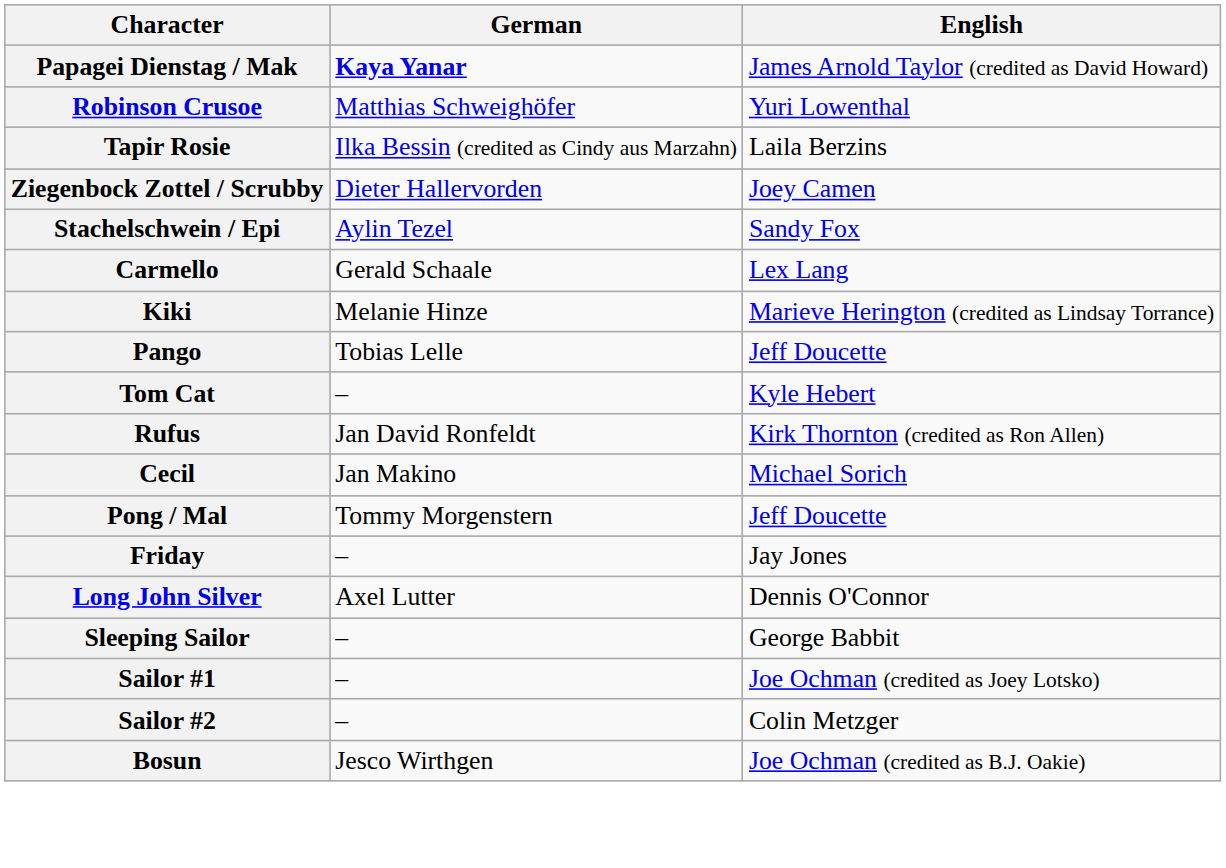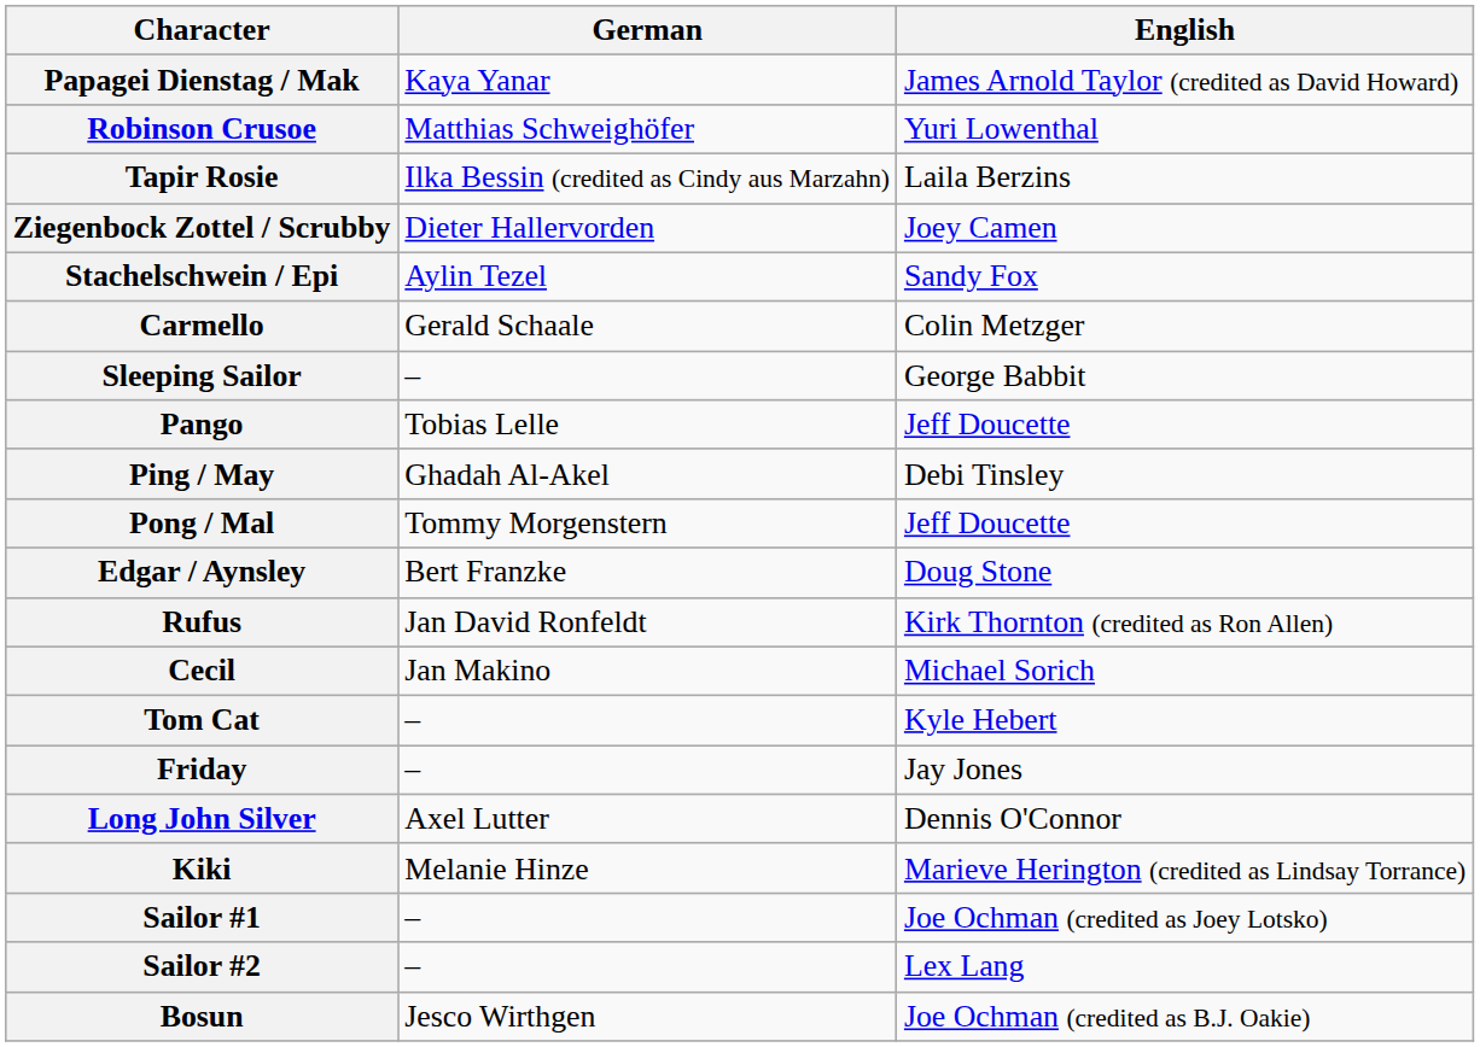 <table class="wikitable">
 <tr>
 <th>Character</th>
 <th>German</th>
 <th>English</th>
 </tr>
 <tr>
 <th>Papagei Dienstag / Mak</th>
-<td><strong><a href='#'>Kaya Yanar</a></strong></td>
+<td><a href='#'>Kaya Yanar</a></td>
 <td><a href='#'>James Arnold Taylor</a> <small>(credited as David Howard)</small></td>
 </tr>
 <tr>
 <th><a href='#'>Robinson Crusoe</a></th>
 <td><a href='#'>Matthias Schweighöfer</a></td>
 <td><a href='#'>Yuri Lowenthal</a></td>
 </tr>
 <tr>
 <th>Tapir Rosie</th>
 <td><a href='#'>Ilka Bessin</a> <small>(credited as Cindy aus Marzahn)</small></td>
 <td>Laila Berzins</td>
 </tr>
 <tr>
 <th>Ziegenbock Zottel / Scrubby</th>
 <td><a href='#'>Dieter Hallervorden</a></td>
 <td><a href='#'>Joey Camen</a></td>
 </tr>
 <tr>
 <th>Stachelschwein / Epi</th>
 <td><a href='#'>Aylin Tezel</a></td>
 <td><a href='#'>Sandy Fox</a></td>
 </tr>
 <tr>
 <th>Carmello</th>
 <td>Gerald Schaale</td>
-<td><a href='#'>Lex Lang</a></td>
+<td>Colin Metzger</td>
 </tr>
 <tr>
-<th>Kiki</th>
-<td>Melanie Hinze</td>
-<td><a href='#'>Marieve Herington</a> <small>(credited as Lindsay Torrance)</small></td>
+<th>Sleeping Sailor</th>
+<td>–</td>
+<td>George Babbit</td>
 </tr>
 <tr>
 <th>Pango</th>
 <td>Tobias Lelle</td>
 <td><a href='#'>Jeff Doucette</a></td>
 </tr>
 <tr>
-<th>Tom Cat</th>
-<td>–</td>
-<td><a href='#'>Kyle Hebert</a></td>
+<th>Ping / May</th>
+<td>Ghadah Al-Akel</td>
+<td>Debi Tinsley</td>
+</tr>
+<tr>
+<th>Pong / Mal</th>
+<td>Tommy Morgenstern</td>
+<td><a href='#'>Jeff Doucette</a></td>
+</tr>
+<tr>
+<th>Edgar / Aynsley</th>
+<td>Bert Franzke</td>
+<td><a href='#'>Doug Stone</a></td>
 </tr>
 <tr>
 <th>Rufus</th>
 <td>Jan David Ronfeldt</td>
 <td><a href='#'>Kirk Thornton</a> <small>(credited as Ron Allen)</small></td>
 </tr>
 <tr>
 <th>Cecil</th>
 <td>Jan Makino</td>
 <td><a href='#'>Michael Sorich</a></td>
 </tr>
 <tr>
-<th>Pong / Mal</th>
-<td>Tommy Morgenstern</td>
-<td><a href='#'>Jeff Doucette</a></td>
+<th>Tom Cat</th>
+<td>–</td>
+<td><a href='#'>Kyle Hebert</a></td>
 </tr>
 <tr>
 <th>Friday</th>
 <td>–</td>
 <td>Jay Jones</td>
 </tr>
 <tr>
 <th><a href='#'>Long John Silver</a></th>
 <td>Axel Lutter</td>
 <td>Dennis O'Connor</td>
 </tr>
 <tr>
-<th>Sleeping Sailor</th>
-<td>–</td>
-<td>George Babbit</td>
+<th>Kiki</th>
+<td>Melanie Hinze</td>
+<td><a href='#'>Marieve Herington</a> <small>(credited as Lindsay Torrance)</small></td>
 </tr>
 <tr>
 <th>Sailor #1</th>
 <td>–</td>
 <td><a href='#'>Joe Ochman</a> <small>(credited as Joey Lotsko)</small></td>
 </tr>
 <tr>
 <th>Sailor #2</th>
 <td>–</td>
-<td>Colin Metzger</td>
+<td><a href='#'>Lex Lang</a></td>
 </tr>
 <tr>
 <th>Bosun</th>
 <td>Jesco Wirthgen</td>
 <td><a href='#'>Joe Ochman</a> <small>(credited as B.J. Oakie)</small></td>
 </tr>
 </table>
